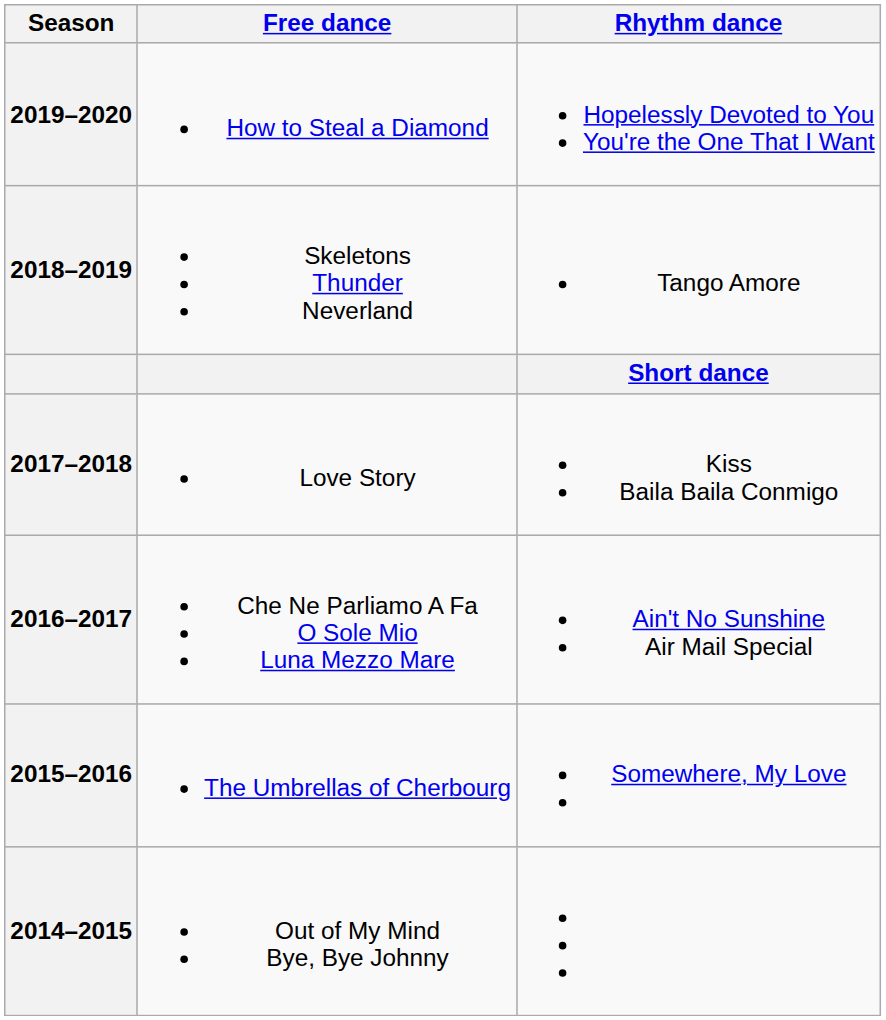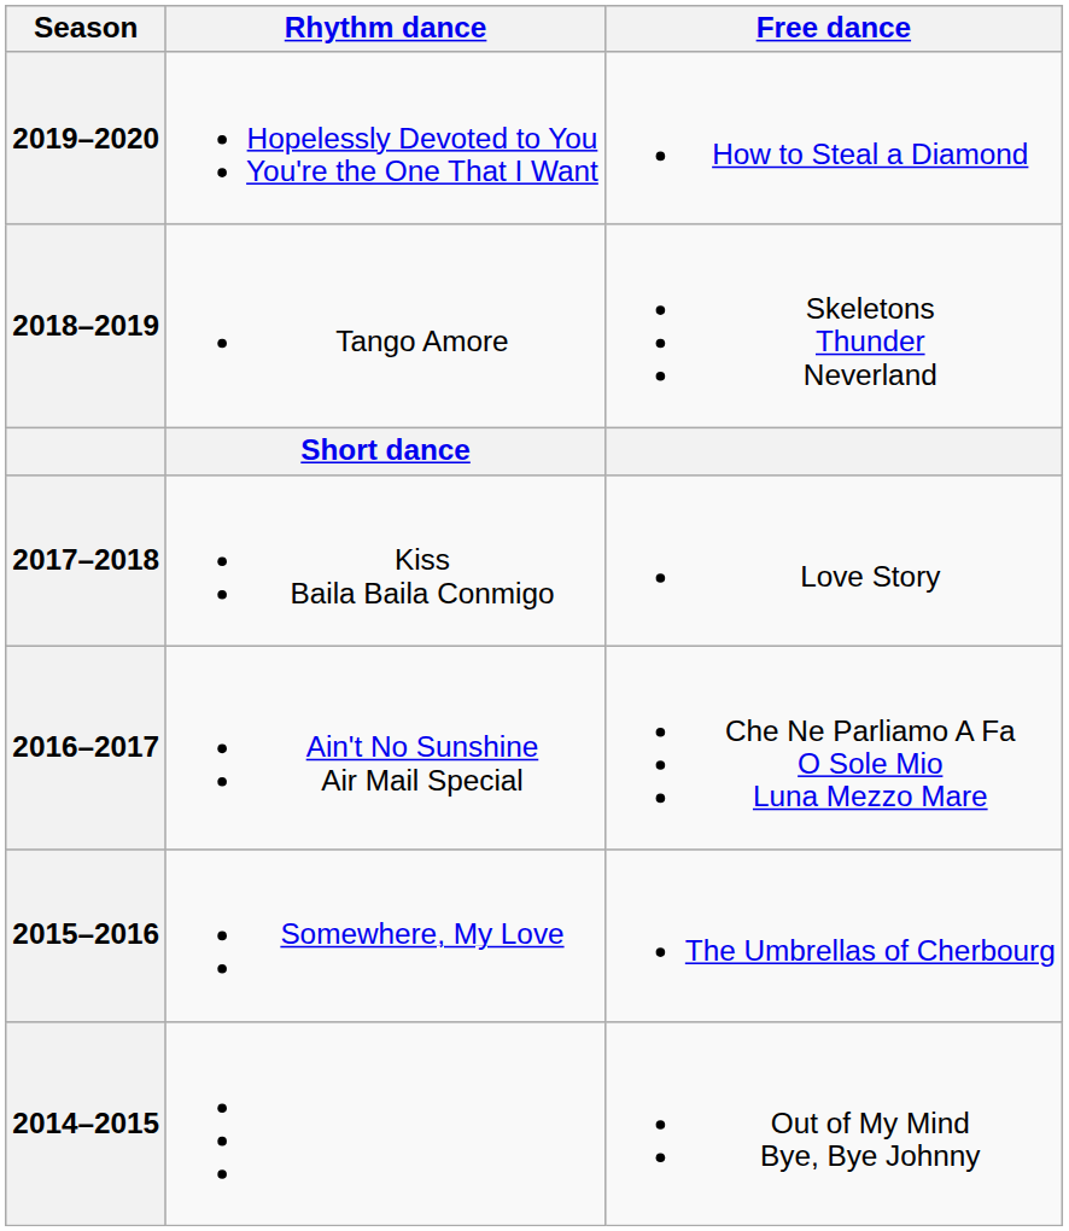 <table class=wikitable style=text-align:center>
 <tr>
 <th>Season</th>
+<th><a href='#'>Rhythm dance</a></th>
 <th><a href='#'>Free dance</a></th>
-<th><a href='#'>Rhythm dance</a></th>
 </tr>
 <tr>
 <th>2019–2020 <br></th>
+<td><br><ul><li><a href='#'>Hopelessly Devoted to You</a> <br> </li><li><a href='#'>You're the One That I Want</a> <br> </li></ul></td>
 <td><br><ul><li><a href='#'>How to Steal a Diamond</a> <br> </li></ul></td>
-<td><br><ul><li><a href='#'>Hopelessly Devoted to You</a> <br> </li><li><a href='#'>You're the One That I Want</a> <br> </li></ul></td>
 </tr>
 <tr>
 <th>2018–2019 <br></th>
+<td><br><ul><li>Tango Amore <br></li></ul></td>
 <td><br><ul><li>Skeletons <br></li><li><a href='#'>Thunder</a> <br></li><li>Neverland <br></li></ul></td>
-<td><br><ul><li>Tango Amore <br></li></ul></td>
 </tr>
 <tr>
 <th></th>
+<th><a href='#'>Short dance</a></th>
 <th></th>
-<th><a href='#'>Short dance</a></th>
 </tr>
 <tr>
 <th>2017–2018 <br></th>
+<td><br><ul><li> Kiss <br></li><li> Baila Baila Conmigo <br></li></ul></td>
 <td><br><ul><li>Love Story</li></ul></td>
-<td><br><ul><li> Kiss <br></li><li> Baila Baila Conmigo <br></li></ul></td>
 </tr>
 <tr>
 <th>2016–2017 <br></th>
+<td><br><ul><li> <a href='#'>Ain't No Sunshine</a></li><li> Air Mail Special <br></li></ul></td>
 <td><br><ul><li>Che Ne Parliamo A Fa <br></li><li><a href='#'>O Sole Mio</a> <br></li><li><a href='#'>Luna Mezzo Mare</a> <br></li></ul></td>
-<td><br><ul><li> <a href='#'>Ain't No Sunshine</a></li><li> Air Mail Special <br></li></ul></td>
 </tr>
 <tr>
 <th>2015–2016 <br></th>
+<td><br><ul><li> <a href='#'>Somewhere, My Love</a> <br></li><li></li></ul></td>
 <td><br><ul><li><a href='#'>The Umbrellas of Cherbourg</a> <br></li></ul></td>
-<td><br><ul><li> <a href='#'>Somewhere, My Love</a> <br></li><li></li></ul></td>
 </tr>
 <tr>
 <th>2014–2015 <br></th>
+<td><br><ul><li></li><li></li><li></li></ul></td>
 <td><br><ul><li>Out of My Mind <br></li><li>Bye, Bye Johnny <br></li></ul></td>
-<td><br><ul><li></li><li></li><li></li></ul></td>
 </tr>
 </table>
